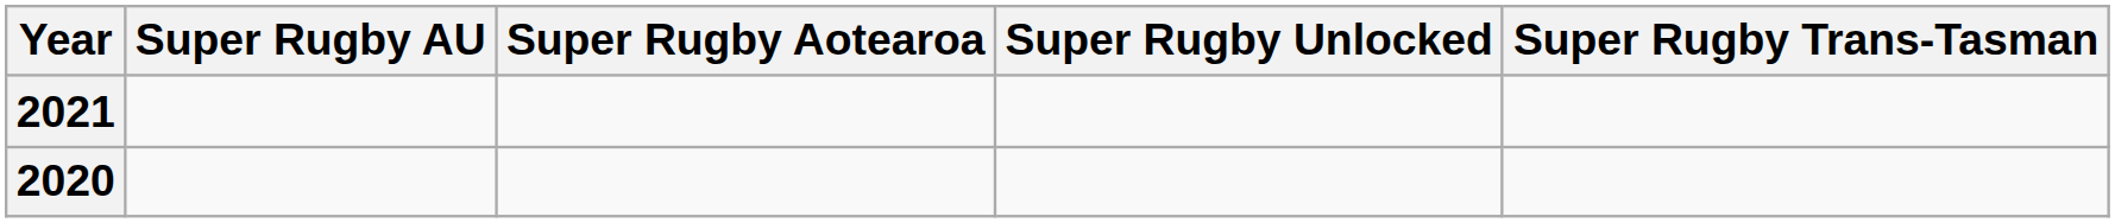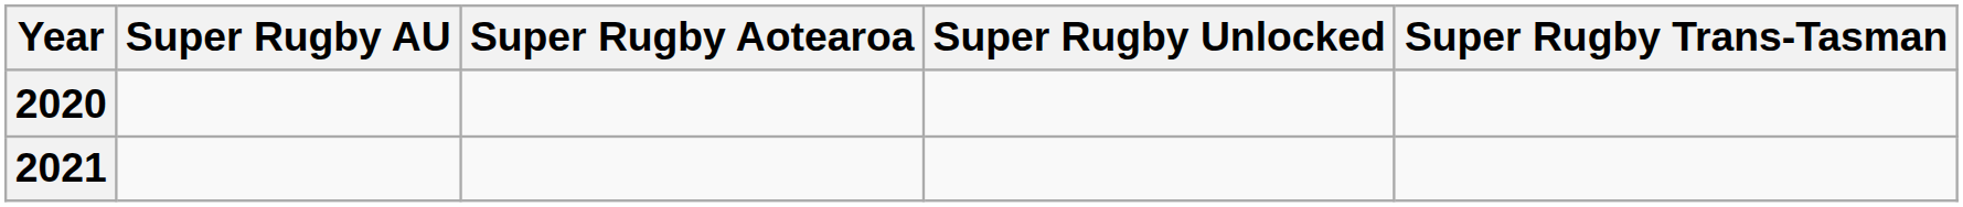 <table class="wikitable">
 <tr>
 <th>Year</th>
 <th>Super Rugby AU</th>
 <th>Super Rugby Aotearoa</th>
 <th>Super Rugby Unlocked</th>
 <th>Super Rugby Trans-Tasman</th>
 </tr>
 <tr>
+<th>2020</th>
+<td></td>
+<td></td>
+<td></td>
+<td></td>
+</tr>
+<tr>
 <th>2021</th>
 <td></td>
 <td></td>
 <td></td>
 <td></td>
 </tr>
-<tr>
-<th>2020</th>
-<td></td>
-<td></td>
-<td></td>
-<td></td>
-</tr>
 </table>
